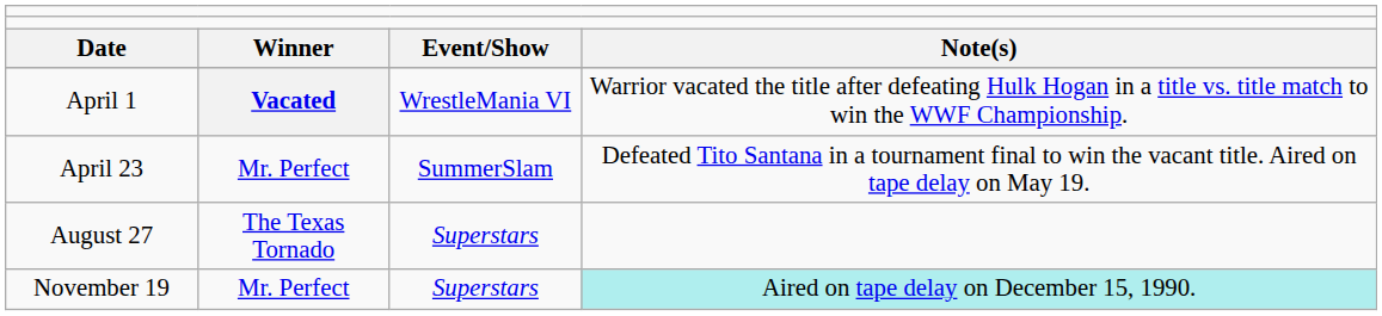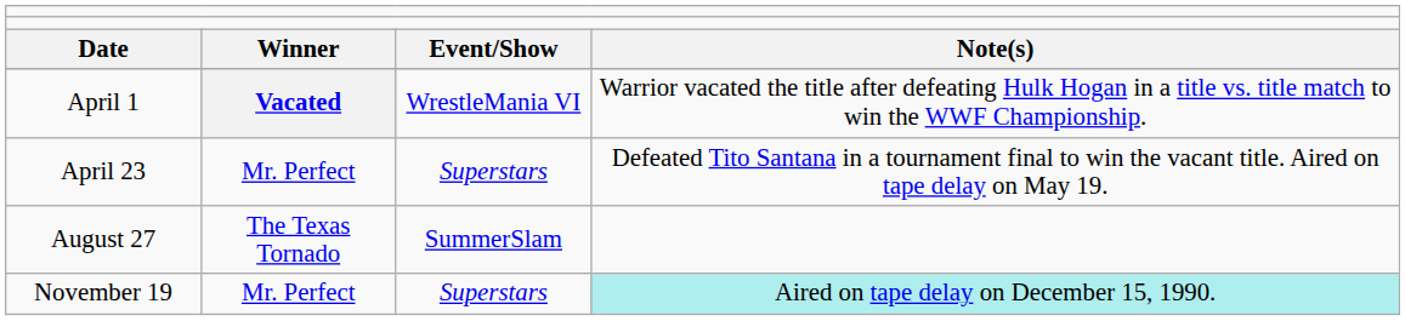 <table class="wikitable" style="text-align:center; width:100%;">
 <tr>
 <td colspan="5"></td>
 </tr>
 <tr>
 <td colspan="5"><strong></strong></td>
 </tr>
 <tr>
 <th width="14%">Date</th>
 <th width="14%">Winner</th>
 <th width="14%">Event/Show</th>
 <th width="58%">Note(s)</th>
 </tr>
 <tr>
 </tr>
 <tr>
 <td>April 1</td>
 <th><a href='#'>Vacated</a></th>
 <td><a href='#'>WrestleMania VI</a></td>
 <td>Warrior vacated the title after defeating <a href='#'>Hulk Hogan</a> in a <a href='#'>title vs. title match</a> to win the <a href='#'>WWF Championship</a>.</td>
 </tr>
 <tr>
 <td>April 23</td>
 <td><a href='#'>Mr. Perfect</a></td>
-<td><a href='#'>SummerSlam</a></td>
+<td><em><a href='#'>Superstars</a></em></td>
 <td>Defeated <a href='#'>Tito Santana</a> in a tournament final to win the vacant title. Aired on <a href='#'>tape delay</a> on May 19.</td>
 </tr>
 <tr>
 <td>August 27</td>
 <td><a href='#'>The Texas Tornado</a></td>
-<td><em><a href='#'>Superstars</a></em></td>
+<td><a href='#'>SummerSlam</a></td>
 <td></td>
 </tr>
 <tr>
 <td>November 19</td>
 <td><a href='#'>Mr. Perfect</a></td>
 <td><em><a href='#'>Superstars</a></em></td>
 <td style="background: paleturquoise;">Aired on <a href='#'>tape delay</a> on December 15, 1990.</td>
 </tr>
 </table>
